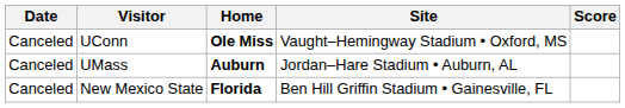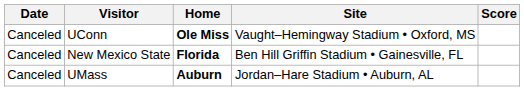 <table class="wikitable">
 <tr>
 <th>Date</th>
 <th>Visitor</th>
 <th>Home</th>
 <th>Site</th>
 <th>Score</th>
 </tr>
 <tr style="background:white">
 <td>Canceled</td>
 <td>UConn</td>
 <td><strong>Ole Miss</strong></td>
 <td>Vaught–Hemingway Stadium • Oxford, MS</td>
 <td></td>
 </tr>
 <tr style="background:white">
 <td>Canceled</td>
+<td>New Mexico State</td>
+<td><strong>Florida</strong></td>
+<td>Ben Hill Griffin Stadium • Gainesville, FL</td>
+<td></td>
+</tr>
+<tr style="background:white">
+<td>Canceled</td>
 <td>UMass</td>
 <td><strong>Auburn</strong></td>
 <td>Jordan–Hare Stadium • Auburn, AL</td>
 <td></td>
 </tr>
-<tr style="background:white">
-<td>Canceled</td>
-<td>New Mexico State</td>
-<td><strong>Florida</strong></td>
-<td>Ben Hill Griffin Stadium • Gainesville, FL</td>
-<td></td>
-</tr>
 </table>
